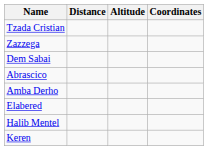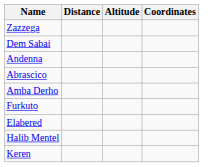 <table class="sort wikitable">
 <tr>
 <th>Name</th>
 <th>Distance</th>
 <th>Altitude</th>
 <th>Coordinates</th>
-</tr>
-<tr>
-<td><a href='#'>Tzada Cristian</a></td>
-<td></td>
-<td></td>
-<td></td>
 </tr>
 <tr>
 <td><a href='#'>Zazzega</a></td>
 <td></td>
 <td></td>
 <td></td>
 </tr>
 <tr>
 <td><a href='#'>Dem Sabai</a></td>
 <td></td>
 <td></td>
 <td></td>
 </tr>
 <tr>
+<td><a href='#'>Andenna</a></td>
+<td></td>
+<td></td>
+<td></td>
+</tr>
+<tr>
 <td><a href='#'>Abrascico</a></td>
 <td></td>
 <td></td>
 <td></td>
 </tr>
 <tr>
 <td><a href='#'>Amba Derho</a></td>
+<td></td>
+<td></td>
+<td></td>
+</tr>
+<tr>
+<td><a href='#'>Furkuto</a></td>
 <td></td>
 <td></td>
 <td></td>
 </tr>
 <tr>
 <td><a href='#'>Elabered</a></td>
 <td></td>
 <td></td>
 <td></td>
 </tr>
 <tr>
 <td><a href='#'>Halib Mentel</a></td>
 <td></td>
 <td></td>
 <td></td>
 </tr>
 <tr>
 <td><a href='#'>Keren</a></td>
 <td></td>
 <td></td>
 <td></td>
 </tr>
 </table>
